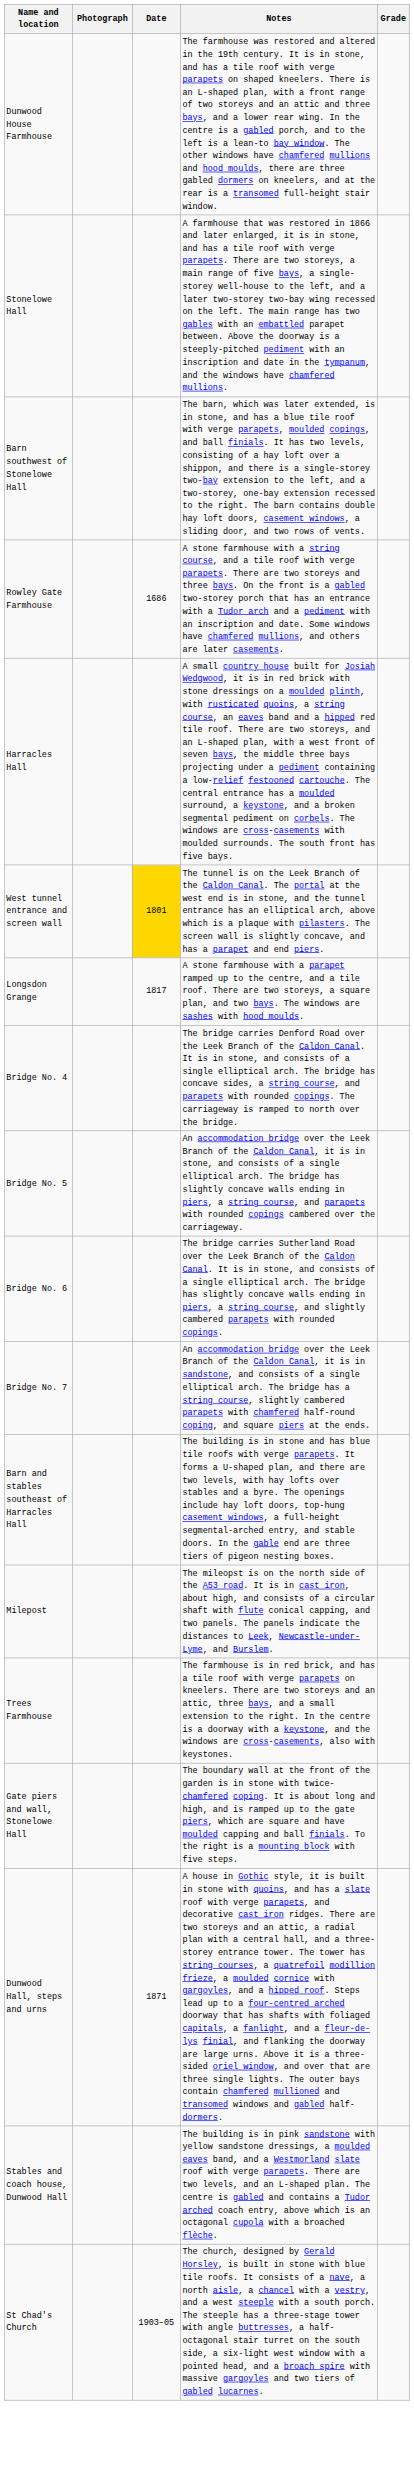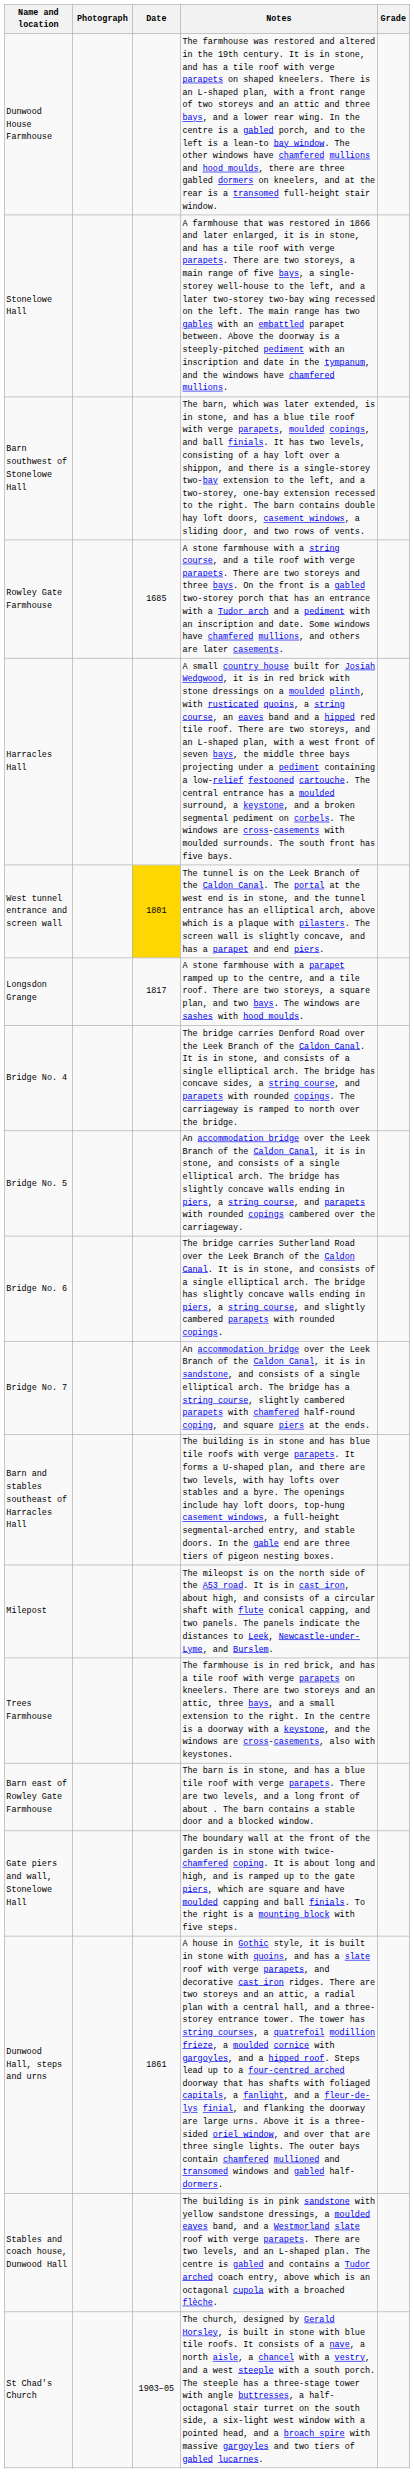 <table class="wikitable sortable plainrowheaders" style="width:100%; border:0; text-align:left; line-height:150%;">
 <tr>
 <th scope="col"  style="width:150px">Name and location</th>
 <th scope="col"  style="width:100px" class="unsortable">Photograph</th>
 <th scope="col"  style="width:120px">Date</th>
 <th scope="col"  style="width:650px" class="unsortable">Notes</th>
 <th scope="col"  style="width:50px">Grade</th>
 </tr>
 <tr>
 <td>Dunwood House Farmhouse<br><small></small></td>
 <td></td>
 <td align="center"></td>
 <td>The farmhouse was restored and altered in the 19th century.  It is in stone, and has a tile roof with verge <a href='#'>parapets</a> on shaped kneelers.  There is an L-shaped plan, with a front range of two storeys and an attic and three <a href='#'>bays</a>, and a lower rear wing.  In the centre is a <a href='#'>gabled</a> porch, and to the left is a lean-to <a href='#'>bay window</a>.  The other windows have <a href='#'>chamfered</a> <a href='#'>mullions</a> and <a href='#'>hood moulds</a>, there are three gabled <a href='#'>dormers</a> on kneelers, and at the rear is a <a href='#'>transomed</a> full-height stair window.</td>
 <td align="center" ></td>
 </tr>
 <tr>
 <td>Stonelowe Hall<br><small></small></td>
 <td></td>
 <td align="center"></td>
 <td>A farmhouse that was restored in 1866 and later enlarged, it is in stone, and has a tile roof with verge <a href='#'>parapets</a>.  There are two storeys, a main range of five <a href='#'>bays</a>, a single-storey well-house to the left, and a later two-storey two-bay wing recessed on the left.  The main range has two <a href='#'>gables</a> with an <a href='#'>embattled</a> parapet between.  Above the doorway is a steeply-pitched <a href='#'>pediment</a> with an inscription and date in the <a href='#'>tympanum</a>, and the windows have <a href='#'>chamfered</a> <a href='#'>mullions</a>.</td>
 <td align="center" ></td>
 </tr>
 <tr>
 <td>Barn southwest of Stonelowe Hall<br><small></small></td>
 <td></td>
 <td align="center"></td>
 <td>The barn, which was later extended, is in stone, and has a blue tile roof with verge <a href='#'>parapets</a>, <a href='#'>moulded</a> <a href='#'>copings</a>, and ball <a href='#'>finials</a>.  It has two levels, consisting of a hay loft over a shippon, and there is a single-storey two-<a href='#'>bay</a> extension to the left, and a two-storey, one-bay extension recessed to the right.  The barn contains double hay loft doors, <a href='#'>casement windows</a>, a sliding door, and two rows of vents.</td>
 <td align="center" ></td>
 </tr>
 <tr>
 <td>Rowley Gate Farmhouse<br><small></small></td>
 <td></td>
-<td align="center">1686</td>
+<td align="center">1685</td>
 <td>A stone farmhouse with a <a href='#'>string course</a>, and a tile roof with verge <a href='#'>parapets</a>.  There are two storeys and three <a href='#'>bays</a>.  On the front is a <a href='#'>gabled</a> two-storey porch that has an entrance with a <a href='#'>Tudor arch</a> and a <a href='#'>pediment</a> with an inscription and date.  Some windows have <a href='#'>chamfered</a> <a href='#'>mullions</a>, and others are later <a href='#'>casements</a>.</td>
 <td align="center" ></td>
 </tr>
 <tr>
 <td>Harracles Hall<br><small></small></td>
 <td></td>
 <td align="center"></td>
 <td>A small <a href='#'>country house</a> built for <a href='#'>Josiah Wedgwood</a>, it is in red brick with stone dressings on a <a href='#'>moulded</a> <a href='#'>plinth</a>, with <a href='#'>rusticated</a> <a href='#'>quoins</a>, a <a href='#'>string course</a>, an <a href='#'>eaves</a> band and a <a href='#'>hipped</a> red tile roof.  There are two storeys, and an L-shaped plan, with a west front of seven <a href='#'>bays</a>, the middle three bays projecting under a <a href='#'>pediment</a> containing a low-<a href='#'>relief</a> <a href='#'>festooned</a> <a href='#'>cartouche</a>.  The central entrance has a <a href='#'>moulded</a> surround, a <a href='#'>keystone</a>, and a broken segmental pediment on <a href='#'>corbels</a>.  The windows are <a href='#'>cross</a>-<a href='#'>casements</a> with moulded surrounds.  The south front has five bays.</td>
 <td align="center" ></td>
 </tr>
 <tr>
 <td>West tunnel entrance and screen wall<br><small></small></td>
 <td></td>
 <td align="center" style="background: gold;">1801</td>
 <td>The tunnel is on the Leek Branch of the <a href='#'>Caldon Canal</a>.  The <a href='#'>portal</a> at the west end is in stone, and the tunnel entrance has an elliptical arch, above which is a plaque with <a href='#'>pilasters</a>.  The screen wall is slightly concave, and has a <a href='#'>parapet</a> and end <a href='#'>piers</a>.</td>
 <td align="center" ></td>
 </tr>
 <tr>
 <td>Longsdon Grange<br><small></small></td>
 <td></td>
 <td align="center">1817</td>
 <td>A stone farmhouse with a <a href='#'>parapet</a> ramped up to the centre, and a tile roof.  There are two storeys, a square plan, and two <a href='#'>bays</a>.  The windows are <a href='#'>sashes</a> with <a href='#'>hood moulds</a>.</td>
 <td align="center" ></td>
 </tr>
 <tr>
 <td>Bridge No. 4<br><small></small></td>
 <td></td>
 <td align="center"></td>
 <td>The bridge carries Denford Road over the Leek Branch of the <a href='#'>Caldon Canal</a>.  It is in stone, and consists of a single elliptical arch.  The bridge has concave sides, a <a href='#'>string course</a>, and <a href='#'>parapets</a> with rounded <a href='#'>copings</a>.  The carriageway is ramped to north over the bridge.</td>
 <td align="center" ></td>
 </tr>
 <tr>
 <td>Bridge No. 5<br><small></small></td>
 <td></td>
 <td align="center"></td>
 <td>An <a href='#'>accommodation bridge</a> over the Leek Branch of the <a href='#'>Caldon Canal</a>, it is in stone, and consists of a single elliptical arch.  The bridge has slightly concave walls ending in <a href='#'>piers</a>, a <a href='#'>string course</a>, and <a href='#'>parapets</a> with rounded <a href='#'>copings</a> cambered over the carriageway.</td>
 <td align="center" ></td>
 </tr>
 <tr>
 <td>Bridge No. 6<br><small></small></td>
 <td></td>
 <td align="center"></td>
 <td>The bridge carries Sutherland Road over the Leek Branch of the <a href='#'>Caldon Canal</a>.  It is in stone, and consists of a single elliptical arch.  The bridge has slightly concave walls ending in <a href='#'>piers</a>, a <a href='#'>string course</a>, and slightly cambered <a href='#'>parapets</a> with rounded <a href='#'>copings</a>.</td>
 <td align="center" ></td>
 </tr>
 <tr>
 <td>Bridge No. 7<br><small></small></td>
 <td></td>
 <td align="center"></td>
 <td>An <a href='#'>accommodation bridge</a> over the Leek Branch of the <a href='#'>Caldon Canal</a>, it is in <a href='#'>sandstone</a>, and consists of a single elliptical arch.  The bridge has a <a href='#'>string course</a>, slightly cambered <a href='#'>parapets</a> with <a href='#'>chamfered</a> half-round <a href='#'>coping</a>, and square <a href='#'>piers</a> at the ends.</td>
 <td align="center" ></td>
 </tr>
 <tr>
 <td>Barn and stables southeast of Harracles Hall<br><small></small></td>
 <td></td>
 <td align="center"></td>
 <td>The building is in stone and has blue tile roofs with verge <a href='#'>parapets</a>.  It forms a U-shaped plan, and there are two levels, with hay lofts over stables and a byre.  The openings include hay loft doors, top-hung <a href='#'>casement windows</a>, a full-height segmental-arched entry, and stable doors.  In the <a href='#'>gable</a> end are three tiers of pigeon nesting boxes.</td>
 <td align="center" ></td>
 </tr>
 <tr>
 <td>Milepost<br><small></small></td>
 <td></td>
 <td align="center"></td>
 <td>The mileopst is on the north side of the <a href='#'>A53 road</a>.  It is in <a href='#'>cast iron</a>, about  high, and consists of a circular shaft with <a href='#'>flute</a> conical capping, and two panels.  The panels indicate the distances to <a href='#'>Leek</a>, <a href='#'>Newcastle-under-Lyme</a>, and <a href='#'>Burslem</a>.</td>
 <td align="center" ></td>
 </tr>
 <tr>
 <td>Trees Farmhouse<br><small></small></td>
 <td></td>
 <td align="center"></td>
 <td>The farmhouse is in red brick, and has a tile roof with verge <a href='#'>parapets</a> on kneelers.  There are two storeys and an attic, three <a href='#'>bays</a>, and a small extension to the right.  In the centre is a doorway with a <a href='#'>keystone</a>, and the windows are <a href='#'>cross</a>-<a href='#'>casements</a>, also with keystones.</td>
 <td align="center" ></td>
 </tr>
 <tr>
+<td>Barn east of Rowley Gate Farmhouse<br><small></small></td>
+<td></td>
+<td align="center"></td>
+<td>The barn is in stone, and has a blue tile roof with verge <a href='#'>parapets</a>.  There are two levels, and a long front of about .  The barn contains a stable door and a blocked window.</td>
+<td align="center" ></td>
+</tr>
+<tr>
 <td>Gate piers and wall,<br>Stonelowe Hall<br><small></small></td>
 <td></td>
 <td align="center"></td>
 <td>The boundary wall at the front of the garden is in stone with twice-<a href='#'>chamfered</a> <a href='#'>coping</a>.  It is about  long and  high, and is ramped up to the gate <a href='#'>piers</a>, which are square and have <a href='#'>moulded</a> capping and ball <a href='#'>finials</a>.  To the right is a <a href='#'>mounting block</a> with five steps.</td>
 <td align="center" ></td>
 </tr>
 <tr>
 <td>Dunwood Hall, steps and urns<br><small></small></td>
 <td></td>
-<td align="center">1871</td>
+<td align="center">1861</td>
 <td>A house in <a href='#'>Gothic</a> style, it is built in stone with <a href='#'>quoins</a>, and has a <a href='#'>slate</a> roof with verge <a href='#'>parapets</a>, and decorative <a href='#'>cast iron</a> ridges.  There are two storeys and an attic, a radial plan with a central hall, and a three-storey entrance tower.  The tower has <a href='#'>string courses</a>, a <a href='#'>quatrefoil</a> <a href='#'>modillion</a> <a href='#'>frieze</a>, a <a href='#'>moulded</a> <a href='#'>cornice</a> with <a href='#'>gargoyles</a>, and a <a href='#'>hipped roof</a>.  Steps lead up to a <a href='#'>four-centred arched</a> doorway that has shafts with foliaged <a href='#'>capitals</a>, a <a href='#'>fanlight</a>, and a <a href='#'>fleur-de-lys</a> <a href='#'>finial</a>, and flanking the doorway are large urns.  Above it is a three-sided <a href='#'>oriel window</a>, and over that are three single lights.  The outer bays contain <a href='#'>chamfered</a> <a href='#'>mullioned</a> and <a href='#'>transomed</a> windows and <a href='#'>gabled</a> half-<a href='#'>dormers</a>.</td>
 <td align="center" ></td>
 </tr>
 <tr>
 <td>Stables and coach house,<br>Dunwood Hall<br><small></small></td>
 <td></td>
 <td align="center"></td>
 <td>The building is in pink <a href='#'>sandstone</a> with yellow sandstone dressings, a <a href='#'>moulded</a> <a href='#'>eaves</a> band, and a <a href='#'>Westmorland</a> <a href='#'>slate</a> roof with verge <a href='#'>parapets</a>.  There are two levels, and an L-shaped plan.  The centre is <a href='#'>gabled</a> and contains a <a href='#'>Tudor arched</a> coach entry, above which is an octagonal <a href='#'>cupola</a> with a broached <a href='#'>flèche</a>.</td>
 <td align="center" ></td>
 </tr>
 <tr>
 <td>St Chad's Church<br><small></small></td>
 <td></td>
 <td align="center">1903–05</td>
 <td>The church, designed by <a href='#'>Gerald Horsley</a>, is built in stone with blue tile roofs.  It consists of a <a href='#'>nave</a>, a north <a href='#'>aisle</a>, a <a href='#'>chancel</a> with a <a href='#'>vestry</a>, and a west <a href='#'>steeple</a> with a south porch.  The steeple has a three-stage tower with angle <a href='#'>buttresses</a>, a half-octagonal stair turret on the south side, a six-light west window with a pointed head, and a <a href='#'>broach spire</a> with massive <a href='#'>gargoyles</a> and two tiers of <a href='#'>gabled</a> <a href='#'>lucarnes</a>.</td>
 <td align="center" ></td>
 </tr>
 <tr>
 </tr>
 </table>
